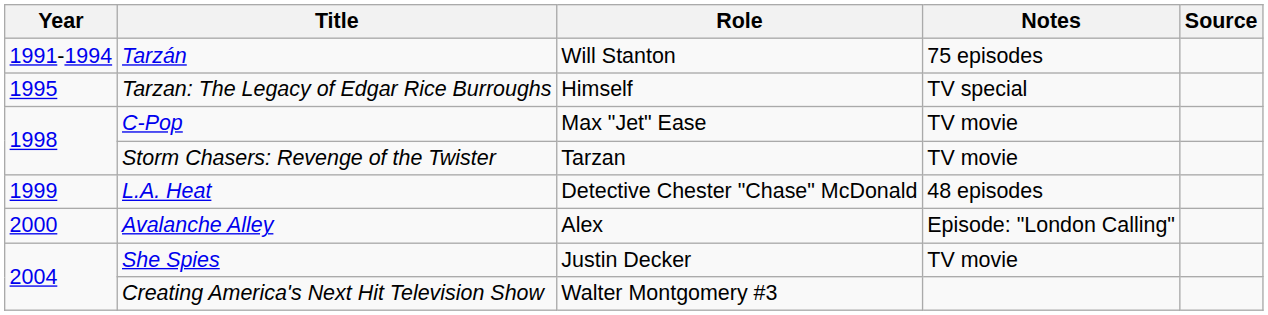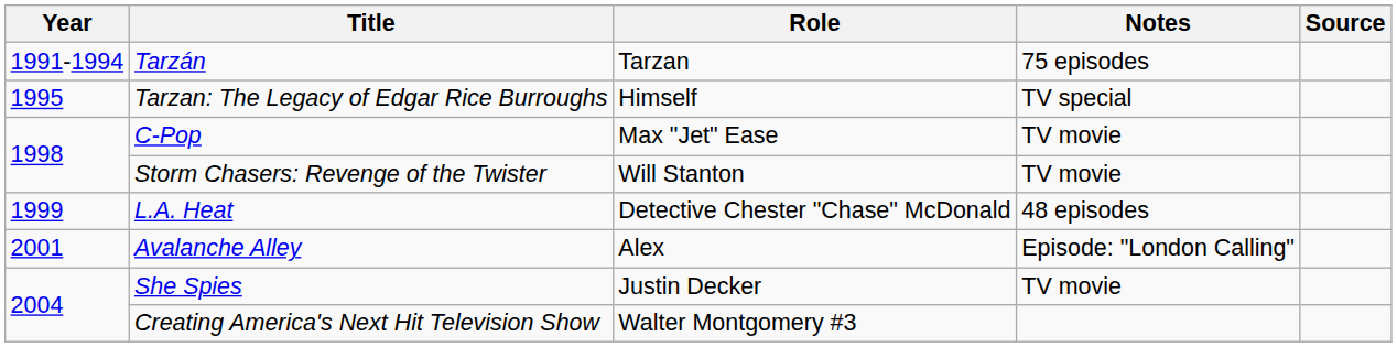 <table class="wikitable sortable plainrowheaders">
 <tr>
 <th>Year</th>
 <th>Title</th>
 <th>Role</th>
 <th class="unsortable">Notes</th>
 <th class="unsortable">Source</th>
 </tr>
 <tr>
 <td><a href='#'>1991</a>-<a href='#'>1994</a></td>
 <td><em><a href='#'>Tarzán</a></em></td>
-<td>Will Stanton</td>
+<td>Tarzan</td>
 <td>75 episodes</td>
 <td></td>
 </tr>
 <tr>
 <td><a href='#'>1995</a></td>
 <td><em>Tarzan: The Legacy of Edgar Rice Burroughs</em></td>
 <td>Himself</td>
 <td>TV special</td>
 <td></td>
 </tr>
 <tr>
 <td rowspan="2"><a href='#'>1998</a></td>
 <td><em><a href='#'>C-Pop</a></em></td>
 <td>Max "Jet" Ease</td>
 <td>TV movie</td>
 <td></td>
 </tr>
 <tr>
 <td><em>Storm Chasers: Revenge of the Twister</em></td>
-<td>Tarzan</td>
+<td>Will Stanton</td>
 <td>TV movie</td>
 <td></td>
 </tr>
 <tr>
 <td><a href='#'>1999</a></td>
 <td><em><a href='#'>L.A. Heat</a></em></td>
 <td>Detective Chester "Chase" McDonald</td>
 <td>48 episodes</td>
 <td></td>
 </tr>
 <tr>
-<td><a href='#'>2000</a></td>
+<td><a href='#'>2001</a></td>
 <td><em><a href='#'>Avalanche Alley</a></em></td>
 <td>Alex</td>
 <td>Episode: "London Calling"</td>
 <td></td>
 </tr>
 <tr>
 <td rowspan="2"><a href='#'>2004</a></td>
 <td><em><a href='#'>She Spies</a></em></td>
 <td>Justin Decker</td>
 <td>TV movie</td>
 <td></td>
 </tr>
 <tr>
 <td><em>Creating America's Next Hit Television Show</em></td>
 <td>Walter Montgomery #3</td>
 <td></td>
 <td></td>
 </tr>
 </table>
